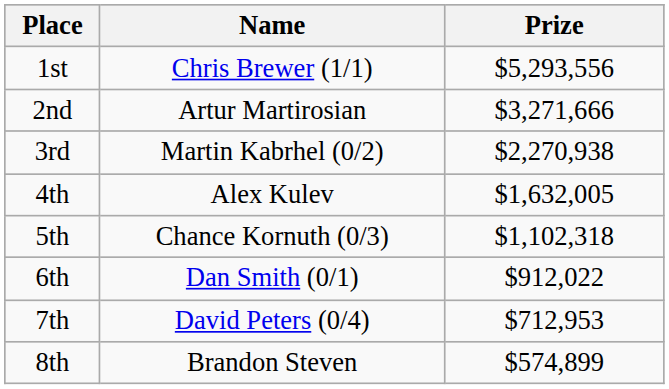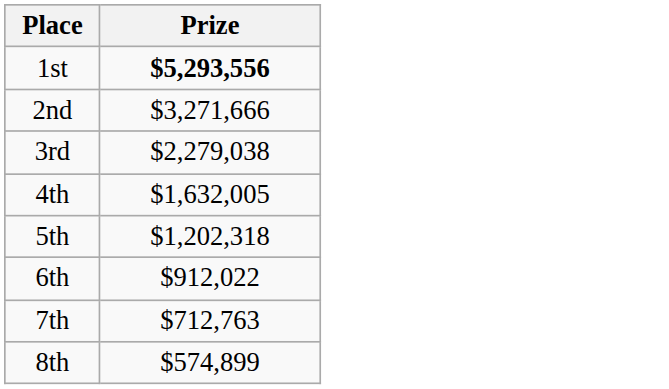 <table class="wikitable">
 <tr>
 <th width="50">Place</th>
-<th width="200">Name</th>
 <th width="125">Prize</th>
 </tr>
 <tr>
 <td align = "center">1st</td>
-<td align = "center"> <a href='#'>Chris Brewer</a> (1/1)</td>
-<td align = "center">$5,293,556</td>
+<td align = "center"><strong>$5,293,556</strong></td>
 </tr>
 <tr>
 <td align = "center">2nd</td>
-<td align = "center"> Artur Martirosian</td>
 <td align = "center">$3,271,666</td>
 </tr>
 <tr>
 <td align = "center">3rd</td>
-<td align = "center"> Martin Kabrhel (0/2)</td>
-<td align = "center">$2,270,938</td>
+<td align = "center">$2,279,038</td>
 </tr>
 <tr>
 <td align = "center">4th</td>
-<td align = "center"> Alex Kulev</td>
 <td align = "center">$1,632,005</td>
 </tr>
 <tr>
 <td align = "center">5th</td>
-<td align = "center"> Chance Kornuth (0/3)</td>
-<td align = "center">$1,102,318</td>
+<td align = "center">$1,202,318</td>
 </tr>
 <tr>
 <td align = "center">6th</td>
-<td align = "center"> <a href='#'>Dan Smith</a> (0/1)</td>
 <td align = "center">$912,022</td>
 </tr>
 <tr>
 <td align = "center">7th</td>
-<td align = "center"> <a href='#'>David Peters</a> (0/4)</td>
-<td align = "center">$712,953</td>
+<td align = "center">$712,763</td>
 </tr>
 <tr>
 <td align = "center">8th</td>
-<td align = "center"> Brandon Steven</td>
 <td align = "center">$574,899</td>
 </tr>
 </table>
